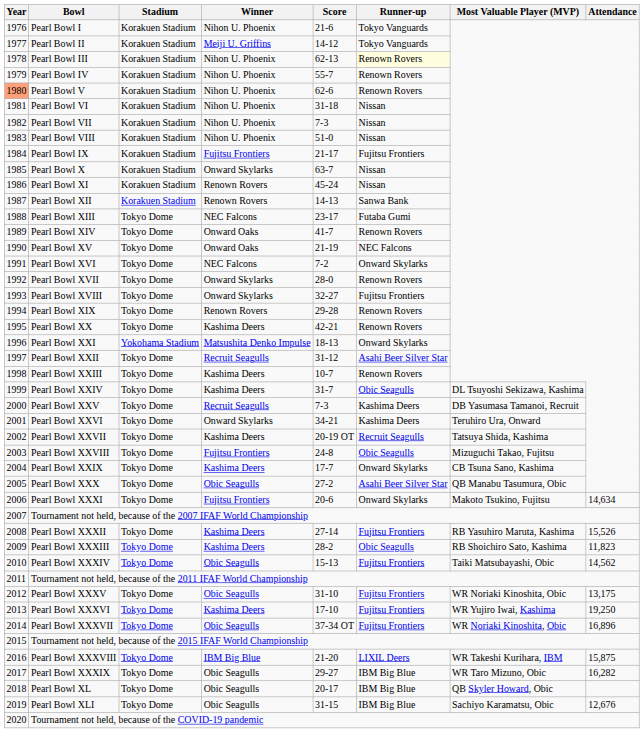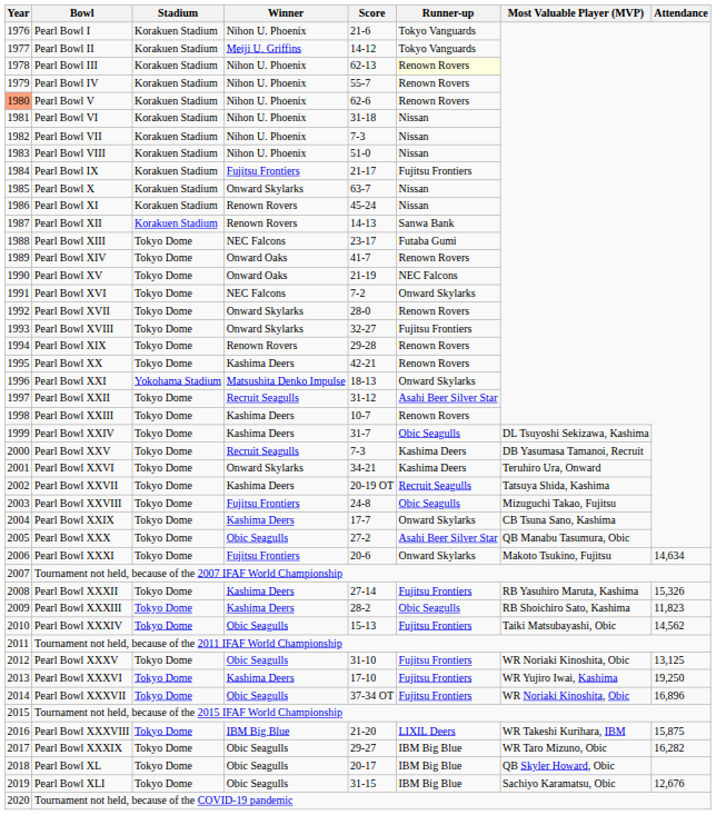 <table class="wikitable">
 <tr>
 <th>Year</th>
 <th>Bowl</th>
 <th>Stadium</th>
 <th>Winner</th>
 <th>Score</th>
 <th>Runner-up</th>
 <th>Most Valuable Player (MVP)</th>
 <th>Attendance</th>
 </tr>
 <tr>
 <td>1976</td>
 <td>Pearl Bowl I</td>
 <td>Korakuen Stadium</td>
 <td>Nihon U. Phoenix</td>
 <td>21-6</td>
 <td>Tokyo Vanguards</td>
 </tr>
 <tr>
 <td>1977</td>
 <td>Pearl Bowl II</td>
 <td>Korakuen Stadium</td>
 <td><a href='#'>Meiji U. Griffins</a></td>
 <td>14-12</td>
 <td>Tokyo Vanguards</td>
 </tr>
 <tr>
 <td>1978</td>
 <td>Pearl Bowl III</td>
 <td>Korakuen Stadium</td>
 <td>Nihon U. Phoenix</td>
 <td>62-13</td>
 <td style="background: lightyellow;">Renown Rovers</td>
 </tr>
 <tr>
 <td>1979</td>
 <td>Pearl Bowl IV</td>
 <td>Korakuen Stadium</td>
 <td>Nihon U. Phoenix</td>
 <td>55-7</td>
 <td>Renown Rovers</td>
 </tr>
 <tr>
 <td style="background: lightsalmon;">1980</td>
 <td>Pearl Bowl V</td>
 <td>Korakuen Stadium</td>
 <td>Nihon U. Phoenix</td>
 <td>62-6</td>
 <td>Renown Rovers</td>
 </tr>
 <tr>
 <td>1981</td>
 <td>Pearl Bowl VI</td>
 <td>Korakuen Stadium</td>
 <td>Nihon U. Phoenix</td>
 <td>31-18</td>
 <td>Nissan</td>
 </tr>
 <tr>
 <td>1982</td>
 <td>Pearl Bowl VII</td>
 <td>Korakuen Stadium</td>
 <td>Nihon U. Phoenix</td>
 <td>7-3</td>
 <td>Nissan</td>
 </tr>
 <tr>
 <td>1983</td>
 <td>Pearl Bowl VIII</td>
 <td>Korakuen Stadium</td>
 <td>Nihon U. Phoenix</td>
 <td>51-0</td>
 <td>Nissan</td>
 </tr>
 <tr>
 <td>1984</td>
 <td>Pearl Bowl IX</td>
 <td>Korakuen Stadium</td>
 <td><a href='#'>Fujitsu Frontiers</a></td>
 <td>21-17</td>
 <td>Fujitsu Frontiers</td>
 </tr>
 <tr>
 <td>1985</td>
 <td>Pearl Bowl X</td>
 <td>Korakuen Stadium</td>
 <td>Onward Skylarks</td>
 <td>63-7</td>
 <td>Nissan</td>
 </tr>
 <tr>
 <td>1986</td>
 <td>Pearl Bowl XI</td>
 <td>Korakuen Stadium</td>
 <td>Renown Rovers</td>
 <td>45-24</td>
 <td>Nissan</td>
 </tr>
 <tr>
 <td>1987</td>
 <td>Pearl Bowl XII</td>
 <td><a href='#'>Korakuen Stadium</a></td>
 <td>Renown Rovers</td>
 <td>14-13</td>
 <td>Sanwa Bank</td>
 </tr>
 <tr>
 <td>1988</td>
 <td>Pearl Bowl XIII</td>
 <td>Tokyo Dome</td>
 <td>NEC Falcons</td>
 <td>23-17</td>
 <td>Futaba Gumi</td>
 </tr>
 <tr>
 <td>1989</td>
 <td>Pearl Bowl XIV</td>
 <td>Tokyo Dome</td>
 <td>Onward Oaks</td>
 <td>41-7</td>
 <td>Renown Rovers</td>
 </tr>
 <tr>
 <td>1990</td>
 <td>Pearl Bowl XV</td>
 <td>Tokyo Dome</td>
 <td>Onward Oaks</td>
 <td>21-19</td>
 <td>NEC Falcons</td>
 </tr>
 <tr>
 <td>1991</td>
 <td>Pearl Bowl XVI</td>
 <td>Tokyo Dome</td>
 <td>NEC Falcons</td>
 <td>7-2</td>
 <td>Onward Skylarks</td>
 </tr>
 <tr>
 <td>1992</td>
 <td>Pearl Bowl XVII</td>
 <td>Tokyo Dome</td>
 <td>Onward Skylarks</td>
 <td>28-0</td>
 <td>Renown Rovers</td>
 </tr>
 <tr>
 <td>1993</td>
 <td>Pearl Bowl XVIII</td>
 <td>Tokyo Dome</td>
 <td>Onward Skylarks</td>
 <td>32-27</td>
 <td>Fujitsu Frontiers</td>
 </tr>
 <tr>
 <td>1994</td>
 <td>Pearl Bowl XIX</td>
 <td>Tokyo Dome</td>
 <td>Renown Rovers</td>
 <td>29-28</td>
 <td>Renown Rovers</td>
 </tr>
 <tr>
 <td>1995</td>
 <td>Pearl Bowl XX</td>
 <td>Tokyo Dome</td>
 <td>Kashima Deers</td>
 <td>42-21</td>
 <td>Renown Rovers</td>
 </tr>
 <tr>
 <td>1996</td>
 <td>Pearl Bowl XXI</td>
 <td><a href='#'>Yokohama Stadium</a></td>
 <td><a href='#'>Matsushita Denko Impulse</a></td>
 <td>18-13</td>
 <td>Onward Skylarks</td>
 </tr>
 <tr>
 <td>1997</td>
 <td>Pearl Bowl XXII</td>
 <td>Tokyo Dome</td>
 <td><a href='#'>Recruit Seagulls</a></td>
 <td>31-12</td>
 <td><a href='#'>Asahi Beer Silver Star</a></td>
 </tr>
 <tr>
 <td>1998</td>
 <td>Pearl Bowl XXIII</td>
 <td>Tokyo Dome</td>
 <td>Kashima Deers</td>
 <td>10-7</td>
 <td>Renown Rovers</td>
 </tr>
 <tr>
 <td>1999</td>
 <td>Pearl Bowl XXIV</td>
 <td>Tokyo Dome</td>
 <td>Kashima Deers</td>
 <td>31-7</td>
 <td><a href='#'>Obic Seagulls</a></td>
 <td>DL Tsuyoshi Sekizawa, Kashima</td>
 </tr>
 <tr>
 <td>2000</td>
 <td>Pearl Bowl XXV</td>
 <td>Tokyo Dome</td>
 <td><a href='#'>Recruit Seagulls</a></td>
 <td>7-3</td>
 <td>Kashima Deers</td>
 <td>DB Yasumasa Tamanoi, Recruit</td>
 </tr>
 <tr>
 <td>2001</td>
 <td>Pearl Bowl XXVI</td>
 <td>Tokyo Dome</td>
 <td>Onward Skylarks</td>
 <td>34-21</td>
 <td>Kashima Deers</td>
 <td>Teruhiro Ura, Onward</td>
 </tr>
 <tr>
 <td>2002</td>
 <td>Pearl Bowl XXVII</td>
 <td>Tokyo Dome</td>
 <td>Kashima Deers</td>
 <td>20-19 OT</td>
 <td><a href='#'>Recruit Seagulls</a></td>
 <td>Tatsuya Shida, Kashima</td>
 </tr>
 <tr>
 <td>2003</td>
 <td>Pearl Bowl XXVIII</td>
 <td>Tokyo Dome</td>
 <td><a href='#'>Fujitsu Frontiers</a></td>
 <td>24-8</td>
 <td><a href='#'>Obic Seagulls</a></td>
 <td>Mizuguchi Takao, Fujitsu</td>
 </tr>
 <tr>
 <td>2004</td>
 <td>Pearl Bowl XXIX</td>
 <td>Tokyo Dome</td>
 <td><a href='#'>Kashima Deers</a></td>
 <td>17-7</td>
 <td>Onward Skylarks</td>
 <td>CB Tsuna Sano, Kashima</td>
 </tr>
 <tr>
 <td>2005</td>
 <td>Pearl Bowl XXX</td>
 <td>Tokyo Dome</td>
 <td><a href='#'>Obic Seagulls</a></td>
 <td>27-2</td>
 <td><a href='#'>Asahi Beer Silver Star</a></td>
 <td>QB Manabu Tasumura, Obic</td>
 </tr>
 <tr>
 <td>2006</td>
 <td>Pearl Bowl XXXI</td>
 <td>Tokyo Dome</td>
 <td><a href='#'>Fujitsu Frontiers</a></td>
 <td>20-6</td>
 <td>Onward Skylarks</td>
 <td>Makoto Tsukino, Fujitsu</td>
 <td>14,634</td>
 </tr>
 <tr>
 <td>2007</td>
 <td colspan="7">Tournament not held, because of the <a href='#'>2007 IFAF World Championship</a></td>
 </tr>
 <tr>
 <td>2008</td>
 <td>Pearl Bowl XXXII</td>
 <td>Tokyo Dome</td>
 <td><a href='#'>Kashima Deers</a></td>
 <td>27-14</td>
 <td><a href='#'>Fujitsu Frontiers</a></td>
 <td>RB Yasuhiro Maruta, Kashima</td>
-<td>15,526</td>
+<td>15,326</td>
 </tr>
 <tr>
 <td>2009</td>
 <td>Pearl Bowl XXXIII</td>
 <td><a href='#'>Tokyo Dome</a></td>
 <td><a href='#'>Kashima Deers</a></td>
 <td>28-2</td>
 <td><a href='#'>Obic Seagulls</a></td>
 <td>RB Shoichiro Sato, Kashima</td>
 <td>11,823</td>
 </tr>
 <tr>
 <td>2010</td>
 <td>Pearl Bowl XXXIV</td>
 <td><a href='#'>Tokyo Dome</a></td>
 <td><a href='#'>Obic Seagulls</a></td>
 <td>15-13</td>
 <td><a href='#'>Fujitsu Frontiers</a></td>
 <td>Taiki Matsubayashi, Obic</td>
 <td>14,562</td>
 </tr>
 <tr>
 <td>2011</td>
 <td colspan="7">Tournament not held, because of the <a href='#'>2011 IFAF World Championship</a></td>
 </tr>
 <tr>
 <td>2012</td>
 <td>Pearl Bowl XXXV</td>
 <td>Tokyo Dome</td>
 <td><a href='#'>Obic Seagulls</a></td>
 <td>31-10</td>
 <td><a href='#'>Fujitsu Frontiers</a></td>
 <td>WR Noriaki Kinoshita, Obic</td>
-<td>13,175</td>
+<td>13,125</td>
 </tr>
 <tr>
 <td>2013</td>
 <td>Pearl Bowl XXXVI</td>
 <td><a href='#'>Tokyo Dome</a></td>
 <td><a href='#'>Kashima Deers</a></td>
 <td>17-10</td>
 <td><a href='#'>Fujitsu Frontiers</a></td>
 <td>WR Yujiro Iwai, <a href='#'>Kashima</a></td>
 <td>19,250</td>
 </tr>
 <tr>
 <td>2014</td>
 <td>Pearl Bowl XXXVII</td>
 <td><a href='#'>Tokyo Dome</a></td>
 <td><a href='#'>Obic Seagulls</a></td>
 <td>37-34 OT</td>
 <td><a href='#'>Fujitsu Frontiers</a></td>
 <td>WR <a href='#'>Noriaki Kinoshita</a>, <a href='#'>Obic</a></td>
 <td>16,896</td>
 </tr>
 <tr>
 <td>2015</td>
 <td colspan="7">Tournament not held, because of the <a href='#'>2015 IFAF World Championship</a></td>
 </tr>
 <tr>
 <td>2016</td>
 <td>Pearl Bowl XXXVIII</td>
 <td><a href='#'>Tokyo Dome</a></td>
 <td><a href='#'>IBM Big Blue</a></td>
 <td>21-20</td>
 <td><a href='#'>LIXIL Deers</a></td>
 <td>WR Takeshi Kurihara, <a href='#'>IBM</a></td>
 <td>15,875</td>
 </tr>
 <tr>
 <td>2017</td>
 <td>Pearl Bowl XXXIX</td>
 <td>Tokyo Dome</td>
 <td>Obic Seagulls</td>
 <td>29-27</td>
 <td>IBM Big Blue</td>
 <td>WR Taro Mizuno, Obic</td>
 <td>16,282</td>
 </tr>
 <tr>
 <td>2018</td>
 <td>Pearl Bowl XL</td>
 <td>Tokyo Dome</td>
 <td>Obic Seagulls</td>
 <td>20-17</td>
 <td>IBM Big Blue</td>
 <td>QB <a href='#'>Skyler Howard</a>, Obic</td>
 <td></td>
 </tr>
 <tr>
 <td>2019</td>
 <td>Pearl Bowl XLI</td>
 <td>Tokyo Dome</td>
 <td>Obic Seagulls</td>
 <td>31-15</td>
 <td>IBM Big Blue</td>
 <td>Sachiyo Karamatsu, Obic</td>
 <td>12,676</td>
 </tr>
 <tr>
 <td>2020</td>
 <td colspan="7">Tournament not held, because of the <a href='#'>COVID-19 pandemic</a></td>
 </tr>
 </table>
